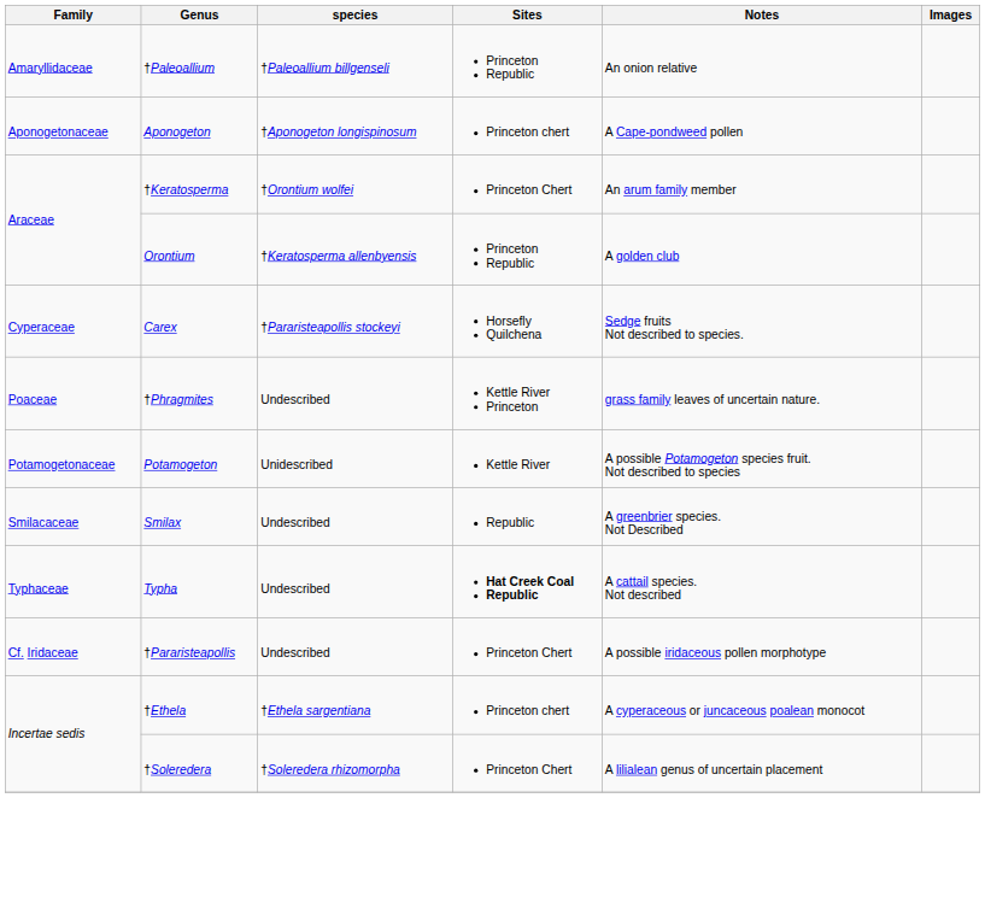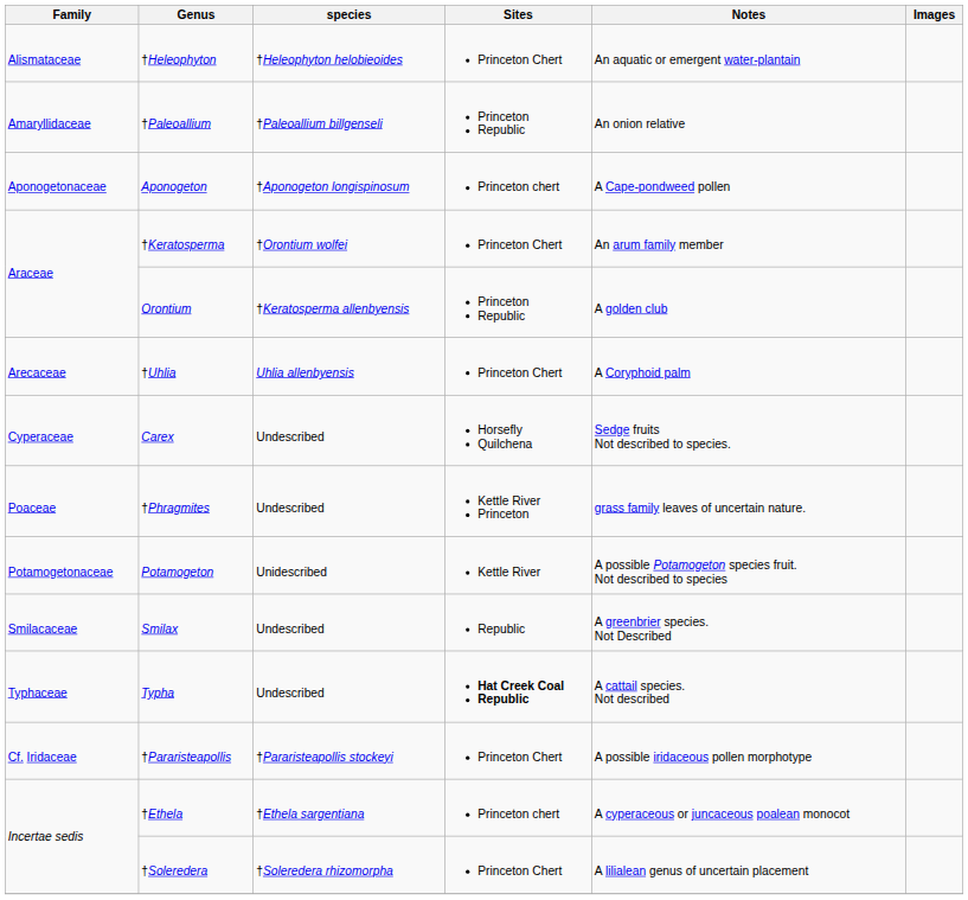 <table class="wikitable sortable"  style="margin:auto; width:100%;">
 <tr>
 <th>Family</th>
 <th>Genus</th>
 <th>species</th>
 <th>Sites</th>
 <th>Notes</th>
 <th>Images</th>
+</tr>
+<tr>
+<td><br><a href='#'>Alismataceae</a></td>
+<td><br>†<em><a href='#'>Heleophyton</a></em></td>
+<td><br>†<em><a href='#'>Heleophyton helobieoides</a></em></td>
+<td><br><ul><li>Princeton Chert</li></ul></td>
+<td><br>An aquatic or emergent <a href='#'>water-plantain</a></td>
+<td></td>
 </tr>
 <tr>
 <td><br><a href='#'>Amaryllidaceae</a></td>
 <td><br>†<em><a href='#'>Paleoallium</a></em></td>
 <td><br>†<em><a href='#'>Paleoallium billgenseli</a></em></td>
 <td><br><ul><li>Princeton</li><li>Republic</li></ul></td>
 <td><br>An onion relative</td>
 <td><br></td>
 </tr>
 <tr>
 <td><br><a href='#'>Aponogetonaceae</a></td>
 <td><br><em><a href='#'>Aponogeton</a></em></td>
 <td><br>†<em><a href='#'>Aponogeton longispinosum</a></em></td>
 <td><br><ul><li>Princeton chert</li></ul></td>
 <td><br>A <a href='#'>Cape-pondweed</a> pollen</td>
 <td></td>
 </tr>
 <tr>
 <td rowspan=2><a href='#'>Araceae</a></td>
 <td><br>†<em><a href='#'>Keratosperma</a></em></td>
 <td><br>†<em><a href='#'>Orontium wolfei</a></em></td>
 <td><br><ul><li>Princeton Chert</li></ul></td>
 <td><br>An <a href='#'>arum family</a> member</td>
 <td></td>
 </tr>
 <tr>
 <td><br><em><a href='#'>Orontium</a></em></td>
 <td><br>†<em><a href='#'>Keratosperma allenbyensis</a></em></td>
 <td><br><ul><li>Princeton</li><li>Republic</li></ul></td>
 <td><br>A <a href='#'>golden club</a></td>
 <td><br></td>
 </tr>
 <tr>
+<td><br><a href='#'>Arecaceae</a></td>
+<td><br>†<em><a href='#'>Uhlia</a></em></td>
+<td><br><em><a href='#'>Uhlia allenbyensis</a></em></td>
+<td><br><ul><li>Princeton Chert</li></ul></td>
+<td><br>A <a href='#'>Coryphoid palm</a></td>
+<td></td>
+</tr>
+<tr>
 <td><br><a href='#'>Cyperaceae</a></td>
 <td><br><em><a href='#'>Carex</a></em></td>
-<td><br>†<em><a href='#'>Pararisteapollis stockeyi</a></em></td>
+<td><br>Undescribed</td>
 <td><br><ul><li>Horsefly</li><li>Quilchena</li></ul></td>
 <td><br><a href='#'>Sedge</a> fruits<br>Not described to species.</td>
 <td></td>
 </tr>
 <tr>
 <td><br><a href='#'>Poaceae</a></td>
 <td><br>†<em><a href='#'>Phragmites</a></em></td>
 <td><br>Undescribed</td>
 <td><br><ul><li>Kettle River</li><li>Princeton</li></ul></td>
 <td><br><a href='#'>grass family</a> leaves of uncertain nature.</td>
 <td></td>
 </tr>
 <tr>
 <td><br><a href='#'>Potamogetonaceae</a></td>
 <td><br><em><a href='#'>Potamogeton</a></em></td>
 <td><br>Unidescribed</td>
 <td><br><ul><li>Kettle River</li></ul></td>
 <td><br>A possible <em><a href='#'>Potamogeton</a></em> species fruit.<br> Not described to species</td>
 <td></td>
 </tr>
 <tr>
 <td><br><a href='#'>Smilacaceae</a></td>
 <td><br><em><a href='#'>Smilax</a></em></td>
 <td><br>Undescribed</td>
 <td><br><ul><li>Republic</li></ul></td>
 <td><br>A <a href='#'>greenbrier</a> species.<br> Not Described</td>
 <td></td>
 </tr>
 <tr>
 <td><br><a href='#'>Typhaceae</a></td>
 <td><br><em><a href='#'>Typha</a></em></td>
 <td><br>Undescribed</td>
 <td><strong><br><ul><li>Hat Creek Coal</li><li>Republic</li></ul></strong></td>
 <td><br>A <a href='#'>cattail</a> species.<br> Not described</td>
 <td></td>
 </tr>
 <tr>
 <td><br><a href='#'>Cf.</a> <a href='#'>Iridaceae</a></td>
 <td><br>†<em><a href='#'>Pararisteapollis</a></em></td>
-<td><br>Undescribed</td>
+<td><br>†<em><a href='#'>Pararisteapollis stockeyi</a></em></td>
 <td><br><ul><li>Princeton Chert</li></ul></td>
 <td><br>A possible <a href='#'>iridaceous</a> pollen morphotype</td>
 <td></td>
 </tr>
 <tr>
 <td rowspan=2><em>Incertae sedis</em></td>
 <td><br>†<em><a href='#'>Ethela</a></em></td>
 <td><br>†<em><a href='#'>Ethela sargentiana</a></em></td>
 <td><br><ul><li>Princeton chert</li></ul></td>
 <td><br>A <a href='#'>cyperaceous</a> or <a href='#'>juncaceous</a> <a href='#'>poalean</a> monocot</td>
 <td></td>
 </tr>
 <tr>
 <td><br>†<em><a href='#'>Soleredera</a></em></td>
 <td><br>†<em><a href='#'>Soleredera rhizomorpha</a></em></td>
 <td><br><ul><li>Princeton Chert</li></ul></td>
 <td><br>A <a href='#'>lilialean</a> genus of uncertain placement</td>
 <td></td>
 </tr>
 <tr>
 </tr>
 </table>
